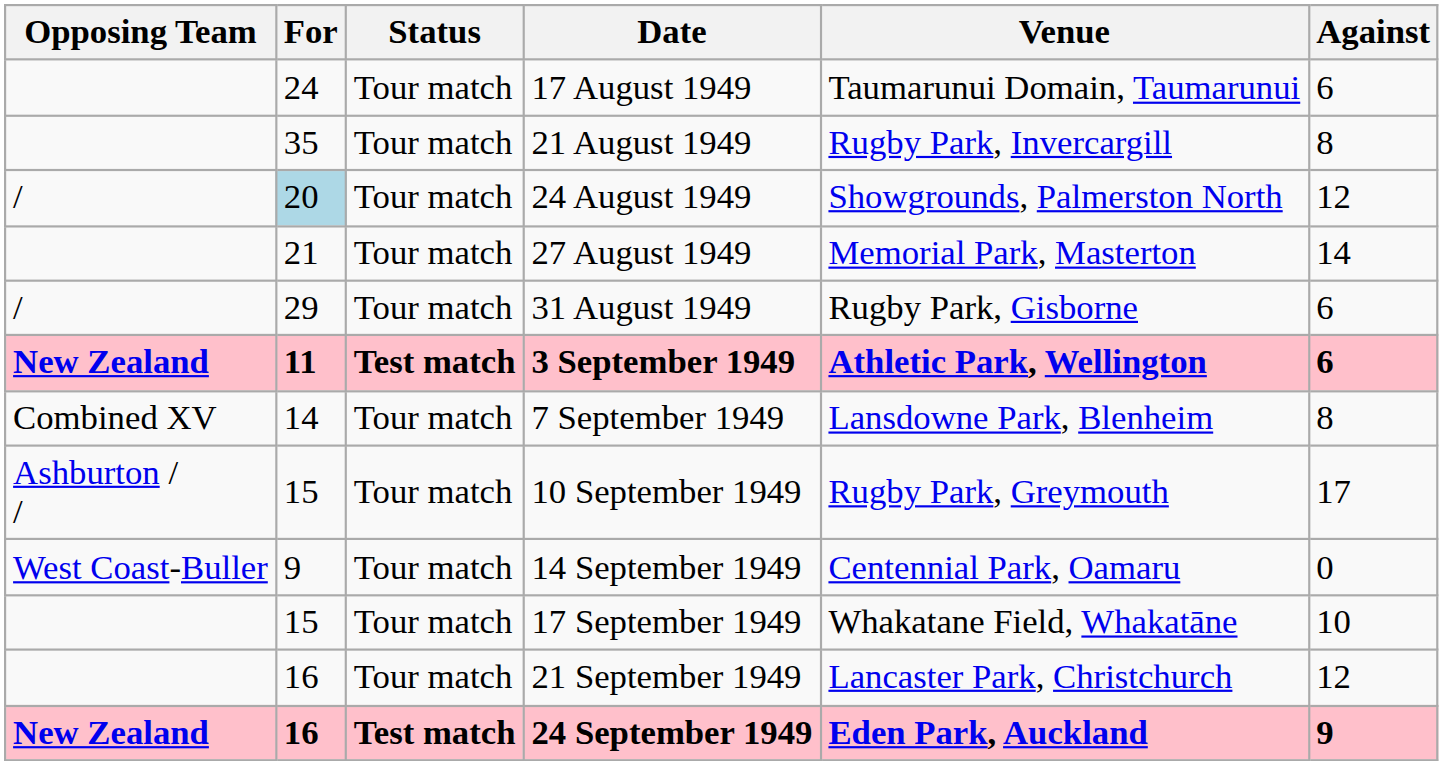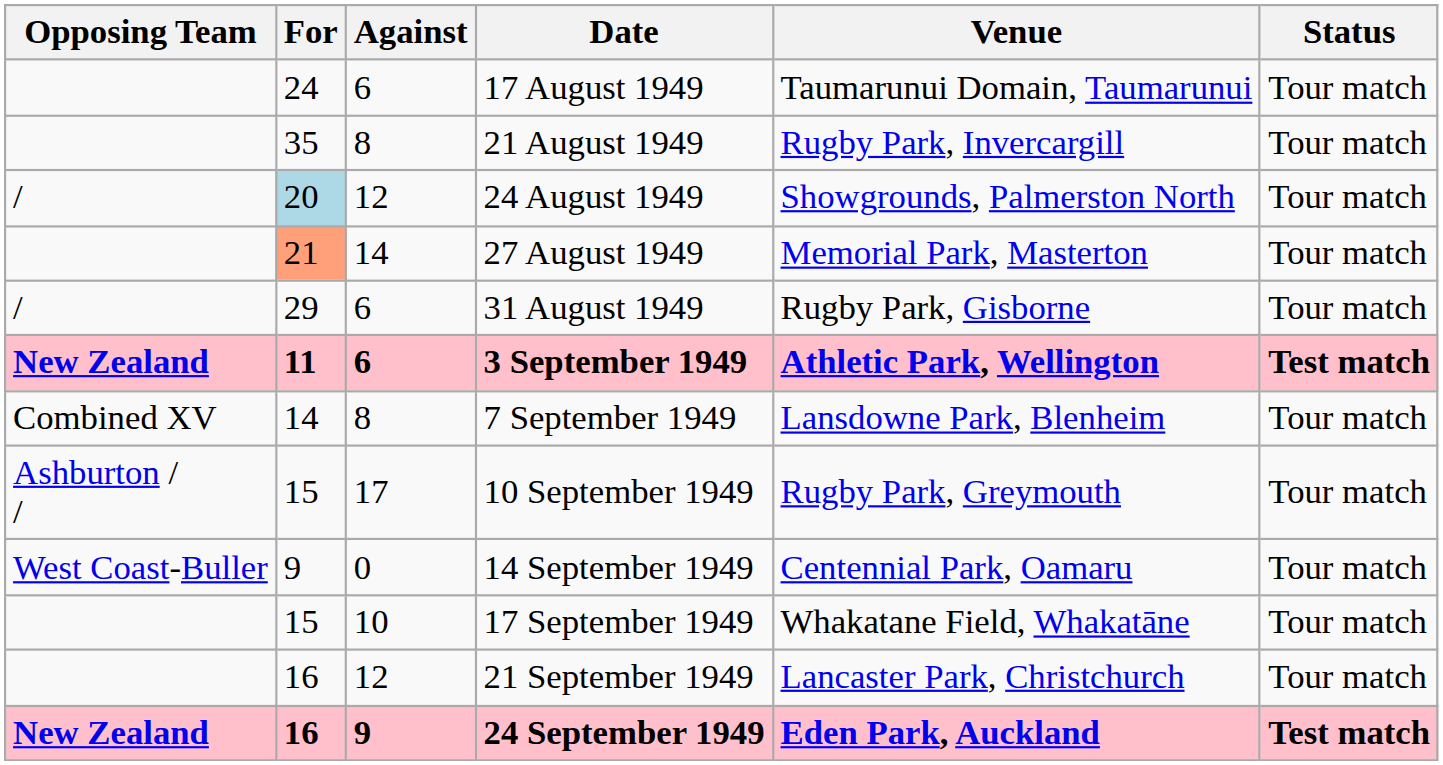 <table class=wikitable>
 <tr>
 <th>Opposing Team</th>
 <th>For</th>
-<th>Status</th>
+<th>Against</th>
 <th>Date</th>
 <th>Venue</th>
-<th>Against</th>
+<th>Status</th>
 </tr>
 <tr>
 <td></td>
 <td>24</td>
-<td>Tour match</td>
+<td>6</td>
 <td>17 August 1949</td>
 <td>Taumarunui Domain, <a href='#'>Taumarunui</a></td>
-<td>6</td>
+<td>Tour match</td>
 </tr>
 <tr>
 <td></td>
 <td>35</td>
-<td>Tour match</td>
+<td>8</td>
 <td>21 August 1949</td>
 <td><a href='#'>Rugby Park</a>, <a href='#'>Invercargill</a></td>
-<td>8</td>
+<td>Tour match</td>
 </tr>
 <tr>
 <td> /<br></td>
 <td style="background: lightblue;">20</td>
-<td>Tour match</td>
+<td>12</td>
 <td>24 August 1949</td>
 <td><a href='#'>Showgrounds</a>, <a href='#'>Palmerston North</a></td>
-<td>12</td>
+<td>Tour match</td>
 </tr>
 <tr>
 <td></td>
-<td>21</td>
-<td>Tour match</td>
+<td style="background: lightsalmon;">21</td>
+<td>14</td>
 <td>27 August 1949</td>
 <td><a href='#'>Memorial Park</a>, <a href='#'>Masterton</a></td>
-<td>14</td>
+<td>Tour match</td>
 </tr>
 <tr>
 <td> /<br></td>
 <td>29</td>
-<td>Tour match</td>
+<td>6</td>
 <td>31 August 1949</td>
 <td>Rugby Park, <a href='#'>Gisborne</a></td>
-<td>6</td>
+<td>Tour match</td>
 </tr>
 <tr bgcolor=pink>
 <td> <strong><a href='#'>New Zealand</a></strong></td>
 <td><strong>11</strong></td>
-<td><strong>Test match</strong></td>
+<td><strong>6</strong></td>
 <td><strong>3 September 1949</strong></td>
 <td><strong><a href='#'>Athletic Park</a>, <a href='#'>Wellington</a></strong></td>
-<td><strong>6</strong></td>
+<td><strong>Test match</strong></td>
 </tr>
 <tr>
 <td> Combined XV</td>
 <td>14</td>
-<td>Tour match</td>
+<td>8</td>
 <td>7 September 1949</td>
 <td><a href='#'>Lansdowne Park</a>, <a href='#'>Blenheim</a></td>
-<td>8</td>
+<td>Tour match</td>
 </tr>
 <tr>
 <td> <a href='#'>Ashburton</a> /<br> /<br></td>
 <td>15</td>
-<td>Tour match</td>
+<td>17</td>
 <td>10 September 1949</td>
 <td><a href='#'>Rugby Park</a>, <a href='#'>Greymouth</a></td>
-<td>17</td>
+<td>Tour match</td>
 </tr>
 <tr>
 <td> <a href='#'>West Coast</a>-<a href='#'>Buller</a></td>
 <td>9</td>
-<td>Tour match</td>
+<td>0</td>
 <td>14 September 1949</td>
 <td><a href='#'>Centennial Park</a>, <a href='#'>Oamaru</a></td>
-<td>0</td>
+<td>Tour match</td>
 </tr>
 <tr>
 <td></td>
 <td>15</td>
-<td>Tour match</td>
+<td>10</td>
 <td>17 September 1949</td>
 <td>Whakatane Field, <a href='#'>Whakatāne</a></td>
-<td>10</td>
+<td>Tour match</td>
 </tr>
 <tr>
 <td></td>
 <td>16</td>
-<td>Tour match</td>
+<td>12</td>
 <td>21 September 1949</td>
 <td><a href='#'>Lancaster Park</a>, <a href='#'>Christchurch</a></td>
-<td>12</td>
+<td>Tour match</td>
 </tr>
 <tr bgcolor=pink>
 <td> <strong><a href='#'>New Zealand</a></strong></td>
 <td><strong>16</strong></td>
-<td><strong>Test match</strong></td>
+<td><strong>9</strong></td>
 <td><strong>24 September 1949</strong></td>
 <td><strong><a href='#'>Eden Park</a>, <a href='#'>Auckland</a></strong></td>
-<td><strong>9</strong></td>
+<td><strong>Test match</strong></td>
 </tr>
 </table>
